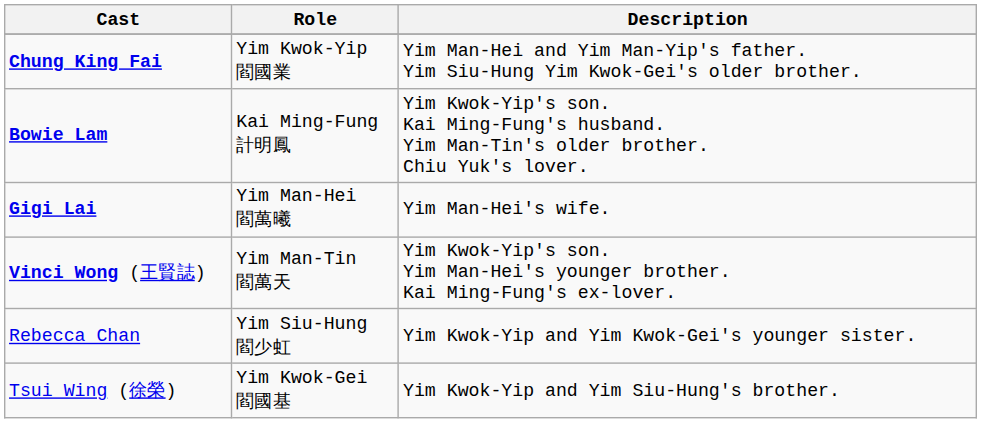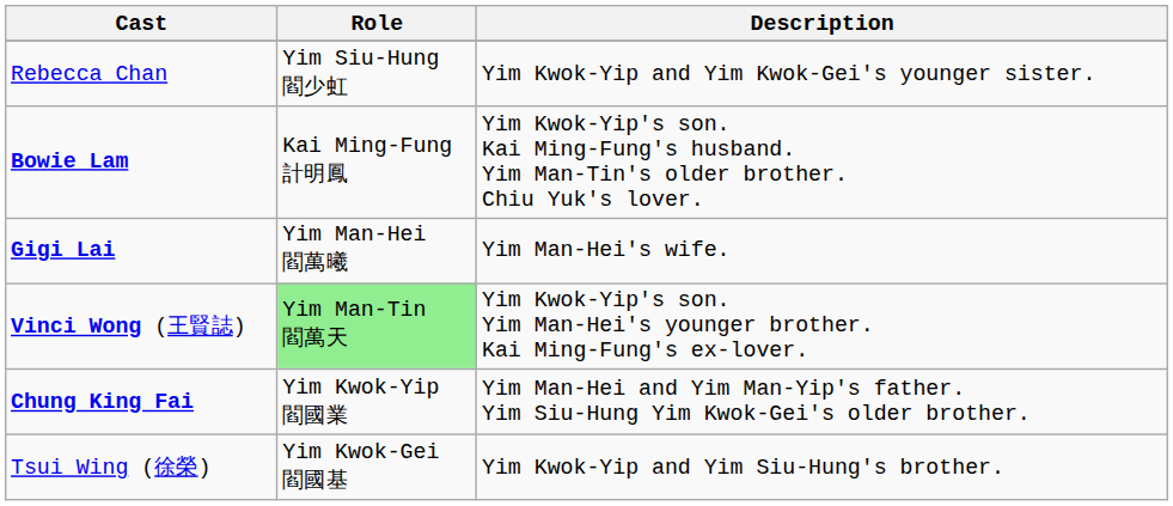 <table class="wikitable" width="55%">
 <tr>
 <th>Cast</th>
 <th>Role</th>
 <th>Description</th>
 </tr>
 <tr>
 </tr>
 <tr>
-<td><strong><a href='#'>Chung King Fai</a></strong></td>
-<td>Yim Kwok-Yip <br> 閻國業</td>
-<td>Yim Man-Hei and Yim Man-Yip's father. <br> Yim Siu-Hung Yim Kwok-Gei's older brother.</td>
+<td><a href='#'>Rebecca Chan</a></td>
+<td>Yim Siu-Hung <br> 閻少虹</td>
+<td>Yim Kwok-Yip and Yim Kwok-Gei's younger sister.</td>
 </tr>
 <tr>
 <td><strong><a href='#'>Bowie Lam</a></strong></td>
 <td>Kai Ming-Fung <br> 計明鳳</td>
 <td>Yim Kwok-Yip's son. <br> Kai Ming-Fung's husband. <br> Yim Man-Tin's older brother. <br> Chiu Yuk's lover.</td>
 </tr>
 <tr>
 <td><strong><a href='#'>Gigi Lai</a></strong></td>
 <td>Yim Man-Hei <br> 閻萬曦</td>
 <td>Yim Man-Hei's wife.</td>
 </tr>
 <tr>
 <td><strong><a href='#'>Vinci Wong</a></strong> (<a href='#'>王賢誌</a>)</td>
-<td>Yim Man-Tin <br> 閻萬天</td>
+<td style="background: lightgreen;">Yim Man-Tin <br> 閻萬天</td>
 <td>Yim Kwok-Yip's son. <br> Yim Man-Hei's younger brother. <br> Kai Ming-Fung's ex-lover.</td>
 </tr>
 <tr>
-<td><a href='#'>Rebecca Chan</a></td>
-<td>Yim Siu-Hung <br> 閻少虹</td>
-<td>Yim Kwok-Yip and Yim Kwok-Gei's younger sister.</td>
+<td><strong><a href='#'>Chung King Fai</a></strong></td>
+<td>Yim Kwok-Yip <br> 閻國業</td>
+<td>Yim Man-Hei and Yim Man-Yip's father. <br> Yim Siu-Hung Yim Kwok-Gei's older brother.</td>
 </tr>
 <tr>
 <td><a href='#'>Tsui Wing</a> (<a href='#'>徐榮</a>)</td>
 <td>Yim Kwok-Gei <br> 閻國基</td>
 <td>Yim Kwok-Yip and Yim Siu-Hung's brother.</td>
 </tr>
 </table>
